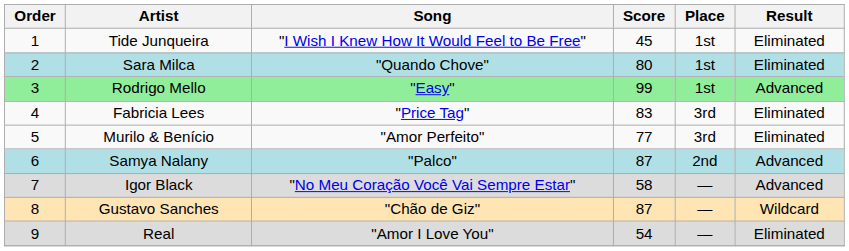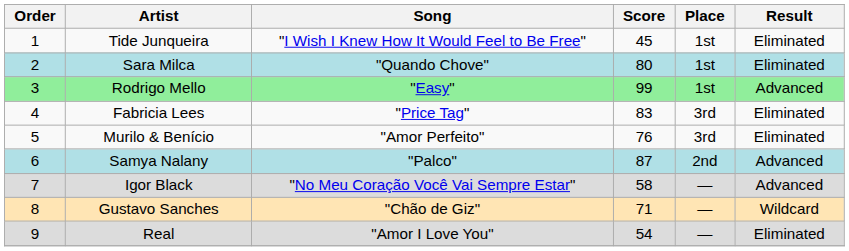 <table class="wikitable" style="text-align:center; width:70%;">
 <tr>
 <th scope="col" width="05%">Order</th>
 <th scope="col" width="17%">Artist</th>
 <th scope="col" width="33%">Song</th>
 <th scope="col" width="05%">Score</th>
 <th scope="col" width="05%">Place</th>
 <th scope="col" width="10%">Result</th>
 </tr>
 <tr>
 <td>1</td>
 <td>Tide Junqueira</td>
 <td>"<a href='#'>I Wish I Knew How It Would Feel to Be Free</a>"</td>
 <td>45</td>
 <td>1st</td>
 <td>Eliminated</td>
 </tr>
 <tr bgcolor=B0E0E6>
 <td>2</td>
 <td>Sara Milca</td>
 <td>"Quando Chove"</td>
 <td>80</td>
 <td>1st</td>
 <td>Eliminated</td>
 </tr>
 <tr bgcolor=90EE9B>
 <td>3</td>
 <td>Rodrigo Mello</td>
 <td>"<a href='#'>Easy</a>"</td>
 <td>99</td>
 <td>1st</td>
 <td>Advanced</td>
 </tr>
 <tr>
 <td>4</td>
 <td>Fabricia Lees</td>
 <td>"<a href='#'>Price Tag</a>"</td>
 <td>83</td>
 <td>3rd</td>
 <td>Eliminated</td>
 </tr>
 <tr>
 <td>5</td>
 <td>Murilo & Benício</td>
 <td>"Amor Perfeito"</td>
-<td>77</td>
+<td>76</td>
 <td>3rd</td>
 <td>Eliminated</td>
 </tr>
 <tr bgcolor=B0E0E6>
 <td>6</td>
 <td>Samya Nalany</td>
 <td>"Palco"</td>
 <td>87</td>
 <td>2nd</td>
 <td>Advanced</td>
 </tr>
 <tr bgcolor=DCDCDC>
 <td>7</td>
 <td>Igor Black</td>
 <td>"<a href='#'>No Meu Coração Você Vai Sempre Estar</a>"</td>
 <td>58</td>
 <td>—</td>
 <td>Advanced</td>
 </tr>
 <tr bgcolor=FFE5B4>
 <td>8</td>
 <td>Gustavo Sanches</td>
 <td>"Chão de Giz"</td>
-<td>87</td>
+<td>71</td>
 <td>—</td>
 <td>Wildcard</td>
 </tr>
 <tr bgcolor=DCDCDC>
 <td>9</td>
 <td>Real</td>
 <td>"Amor I Love You"</td>
 <td>54</td>
 <td>—</td>
 <td>Eliminated</td>
 </tr>
 <tr>
 </tr>
 </table>
